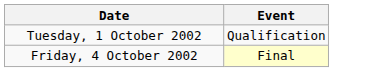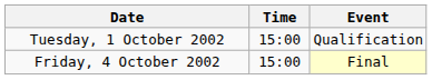 <table class = "wikitable" style="text-align:center;">
 <tr>
 <th width=220>Date</th>
+<th width=50>Time</th>
 <th width=100>Event</th>
 </tr>
 <tr>
 <td>Tuesday, 1 October 2002</td>
+<td>15:00</td>
 <td>Qualification</td>
 </tr>
 <tr>
 <td>Friday, 4 October 2002</td>
+<td>15:00</td>
 <td bgcolor=ffffcc>Final</td>
 </tr>
 </table>
